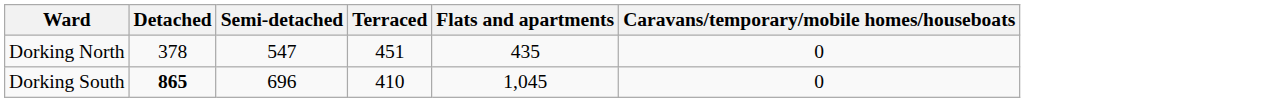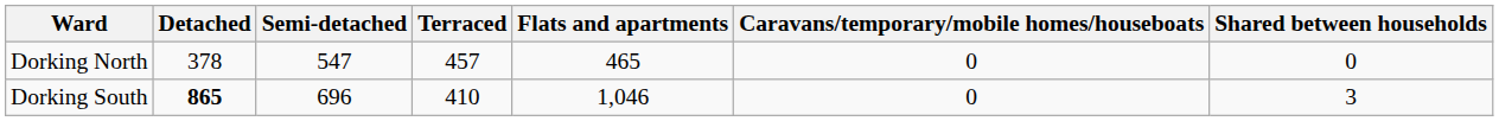 <table class="wikitable">
 <tr>
 <th>Ward</th>
 <th>Detached</th>
 <th>Semi-detached</th>
 <th>Terraced</th>
 <th>Flats and apartments</th>
 <th>Caravans/temporary/mobile homes/houseboats</th>
+<th>Shared between households</th>
 </tr>
 <tr>
 <td>Dorking North</td>
 <td style="text-align:center;">378</td>
 <td style="text-align:center;">547</td>
-<td style="text-align:center;">451</td>
-<td style="text-align:center;">435</td>
+<td style="text-align:center;">457</td>
+<td style="text-align:center;">465</td>
+<td style="text-align:center;">0</td>
 <td style="text-align:center;">0</td>
 </tr>
 <tr>
 <td>Dorking South</td>
 <td style="text-align:center;"><strong>865</strong></td>
 <td style="text-align:center;">696</td>
 <td style="text-align:center;">410</td>
-<td style="text-align:center;">1,045</td>
+<td style="text-align:center;">1,046</td>
 <td style="text-align:center;">0</td>
+<td style="text-align:center;">3</td>
 </tr>
 </table>
